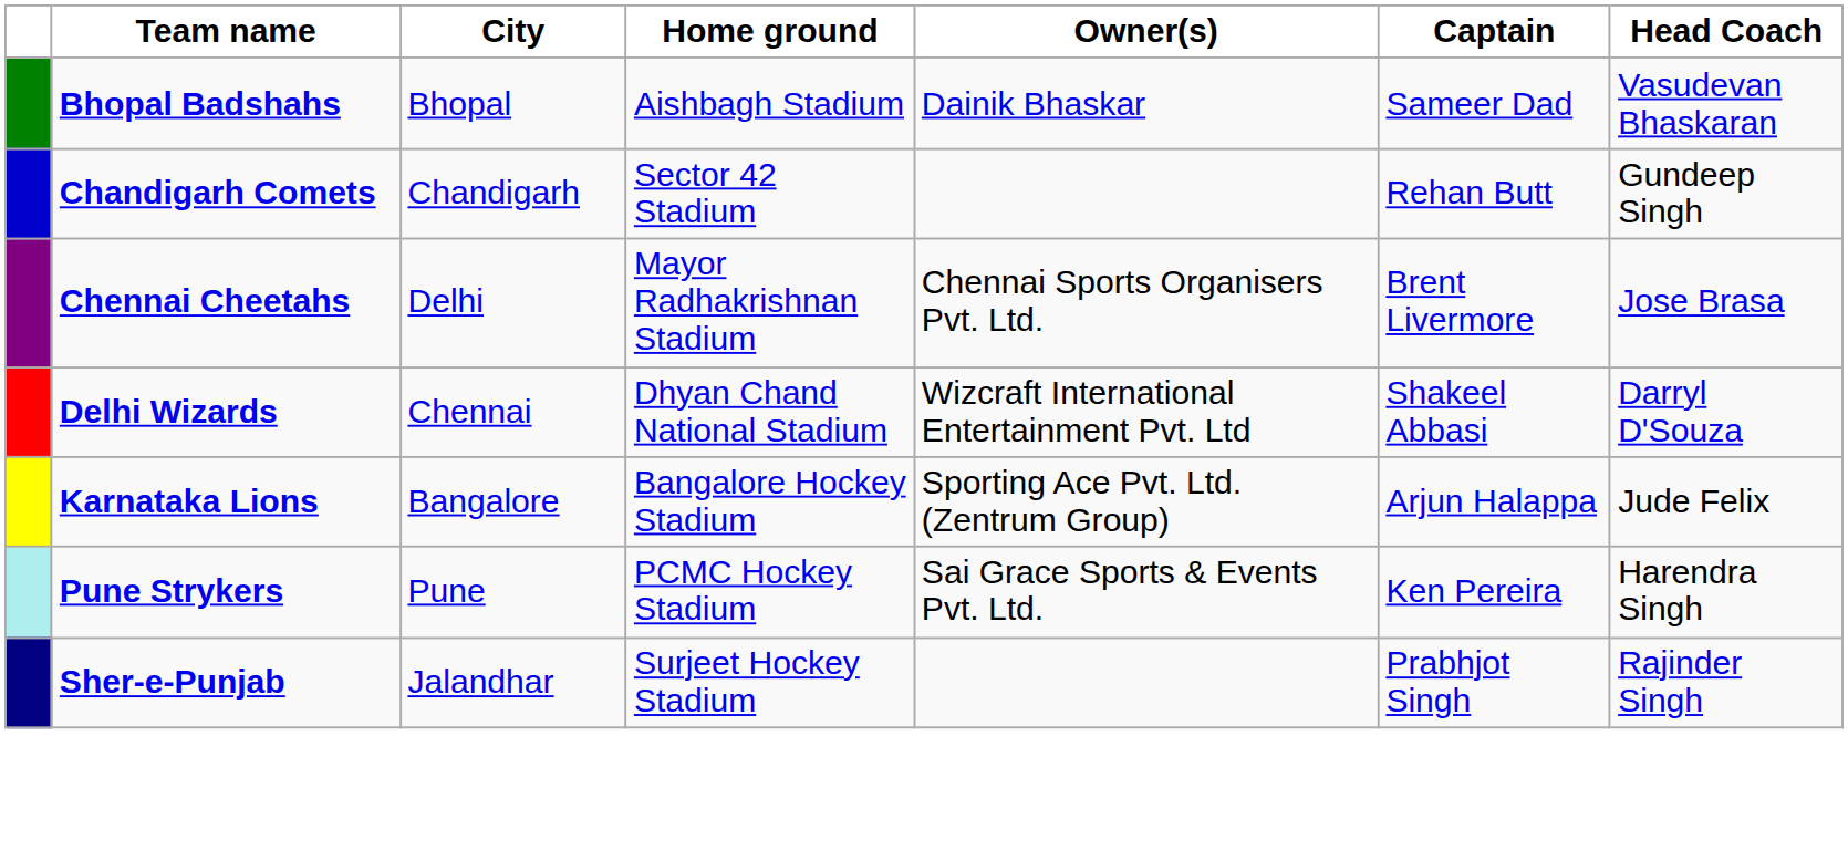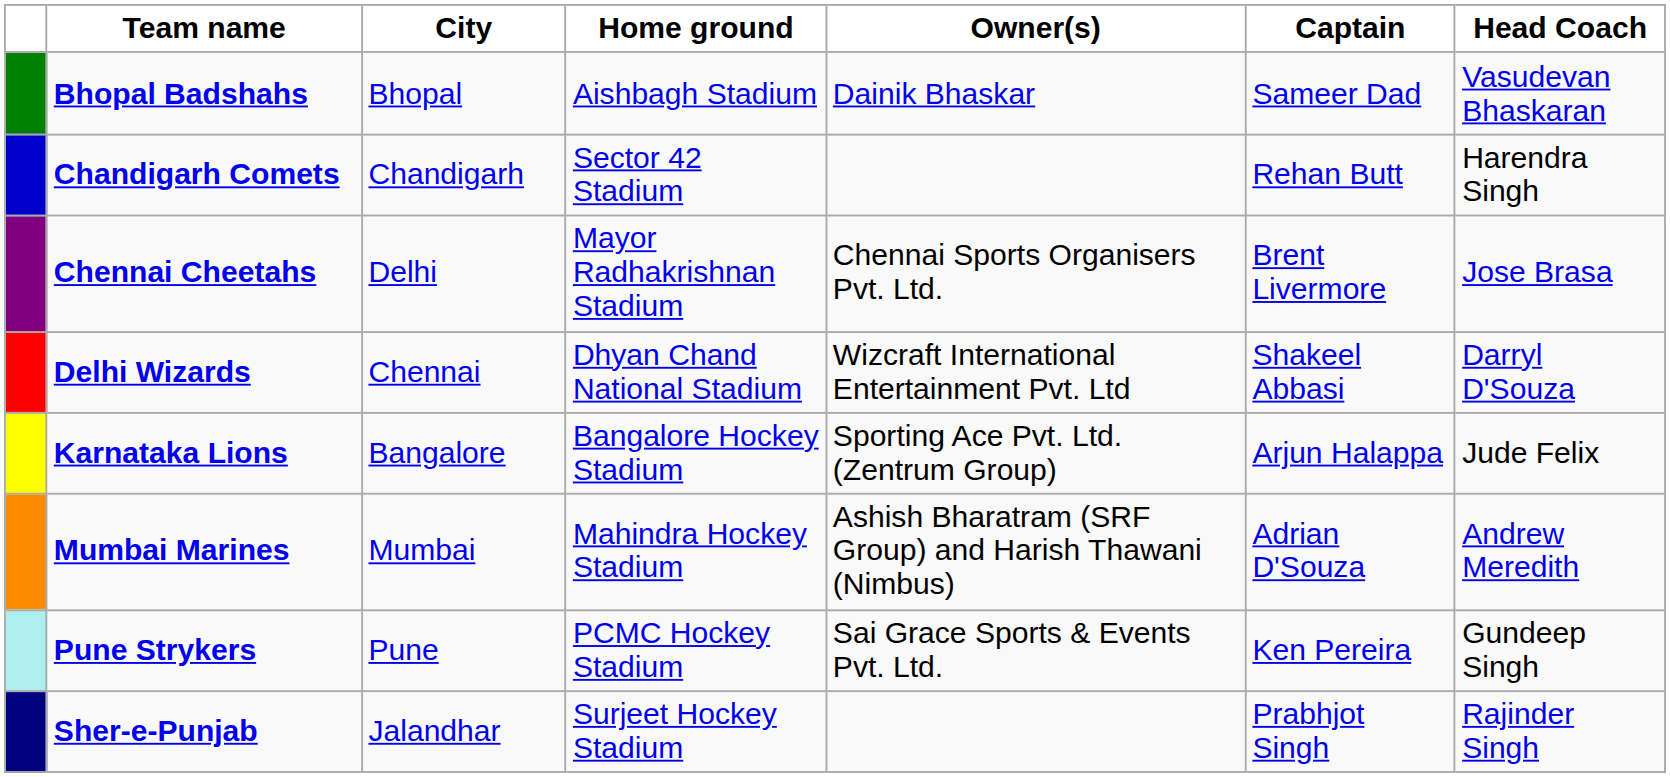 <table class="wikitable" style="width:100%;">
 <tr>
 <th style="background:white; width:2%"></th>
 <th style="background:white; width:15%">Team name</th>
 <th style="background:white; width:8%">City</th>
 <th style="background:white; width:10%">Home ground</th>
 <th style="background:white; width:20%">Owner(s)</th>
 <th style="background:white; width:10%">Captain</th>
 <th style="background:white; width:10%">Head Coach</th>
 </tr>
 <tr>
 <td style="background:#008000;"></td>
 <td align=left><strong><a href='#'>Bhopal Badshahs</a></strong></td>
 <td><a href='#'>Bhopal</a></td>
 <td><a href='#'>Aishbagh Stadium</a></td>
 <td><a href='#'>Dainik Bhaskar</a></td>
 <td><a href='#'>Sameer Dad</a></td>
 <td><a href='#'>Vasudevan Bhaskaran</a></td>
 </tr>
 <tr>
 <td style="background:#0000CD;"></td>
 <td align=left><strong><a href='#'>Chandigarh Comets</a></strong></td>
 <td><a href='#'>Chandigarh</a></td>
 <td><a href='#'>Sector 42 Stadium</a></td>
 <td></td>
 <td><a href='#'>Rehan Butt</a></td>
-<td>Gundeep Singh</td>
+<td>Harendra Singh</td>
 </tr>
 <tr>
 <td style="background:#800080;"></td>
 <td align=left><strong><a href='#'>Chennai Cheetahs</a></strong></td>
 <td><a href='#'>Delhi</a></td>
 <td><a href='#'>Mayor Radhakrishnan Stadium</a></td>
 <td>Chennai Sports Organisers Pvt. Ltd.</td>
 <td><a href='#'>Brent Livermore</a></td>
 <td><a href='#'>Jose Brasa</a></td>
 </tr>
 <tr>
 <td style="background:#FF0000;"></td>
 <td align=left><strong><a href='#'>Delhi Wizards</a></strong></td>
 <td><a href='#'>Chennai</a></td>
 <td><a href='#'>Dhyan Chand National Stadium</a></td>
 <td>Wizcraft International Entertainment Pvt. Ltd</td>
 <td><a href='#'>Shakeel Abbasi</a></td>
 <td><a href='#'>Darryl D'Souza</a></td>
 </tr>
 <tr>
 <td style="background:#FFFF00;"></td>
 <td align=left><strong><a href='#'>Karnataka Lions</a></strong></td>
 <td><a href='#'>Bangalore</a></td>
 <td><a href='#'>Bangalore Hockey Stadium</a></td>
 <td>Sporting Ace Pvt. Ltd. (Zentrum Group)</td>
 <td><a href='#'>Arjun Halappa</a></td>
 <td>Jude Felix</td>
 </tr>
 <tr>
+<td style="background:#FF8C00;"></td>
+<td align=left><strong><a href='#'>Mumbai Marines</a></strong></td>
+<td><a href='#'>Mumbai</a></td>
+<td><a href='#'>Mahindra Hockey Stadium</a></td>
+<td>Ashish Bharatram (SRF Group) and Harish Thawani (Nimbus)</td>
+<td><a href='#'>Adrian D'Souza</a></td>
+<td><a href='#'>Andrew Meredith</a></td>
+</tr>
+<tr>
 <td style="background:#AFEEEE;"></td>
 <td align=left><strong><a href='#'>Pune Strykers</a></strong></td>
 <td><a href='#'>Pune</a></td>
 <td><a href='#'>PCMC Hockey Stadium</a></td>
 <td>Sai Grace Sports & Events Pvt. Ltd.</td>
 <td><a href='#'>Ken Pereira</a></td>
-<td>Harendra Singh</td>
+<td>Gundeep Singh</td>
 </tr>
 <tr>
 <td style="background:#000080;"></td>
 <td align=left><strong><a href='#'>Sher-e-Punjab</a></strong></td>
 <td><a href='#'>Jalandhar</a></td>
 <td><a href='#'>Surjeet Hockey Stadium</a></td>
 <td></td>
 <td><a href='#'>Prabhjot Singh</a></td>
 <td><a href='#'>Rajinder Singh</a></td>
 </tr>
 </table>
